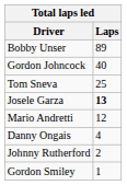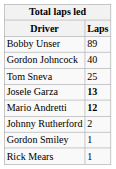 <table class="wikitable">
 <tr>
 <th colspan=2>Total laps led</th>
 </tr>
 <tr>
 <th>Driver</th>
 <th>Laps</th>
 </tr>
 <tr>
 <td>Bobby Unser</td>
 <td>89</td>
 </tr>
 <tr>
 <td>Gordon Johncock</td>
 <td>40</td>
 </tr>
 <tr>
 <td>Tom Sneva</td>
 <td>25</td>
 </tr>
 <tr>
 <td>Josele Garza</td>
 <td><strong>13</strong></td>
 </tr>
 <tr>
 <td>Mario Andretti</td>
-<td>12</td>
-</tr>
-<tr>
-<td>Danny Ongais</td>
-<td>4</td>
+<td><strong>12</strong></td>
 </tr>
 <tr>
 <td>Johnny Rutherford</td>
 <td>2</td>
 </tr>
 <tr>
 <td>Gordon Smiley</td>
 <td>1</td>
 </tr>
+<tr>
+<td>Rick Mears</td>
+<td>1</td>
+</tr>
 </table>
